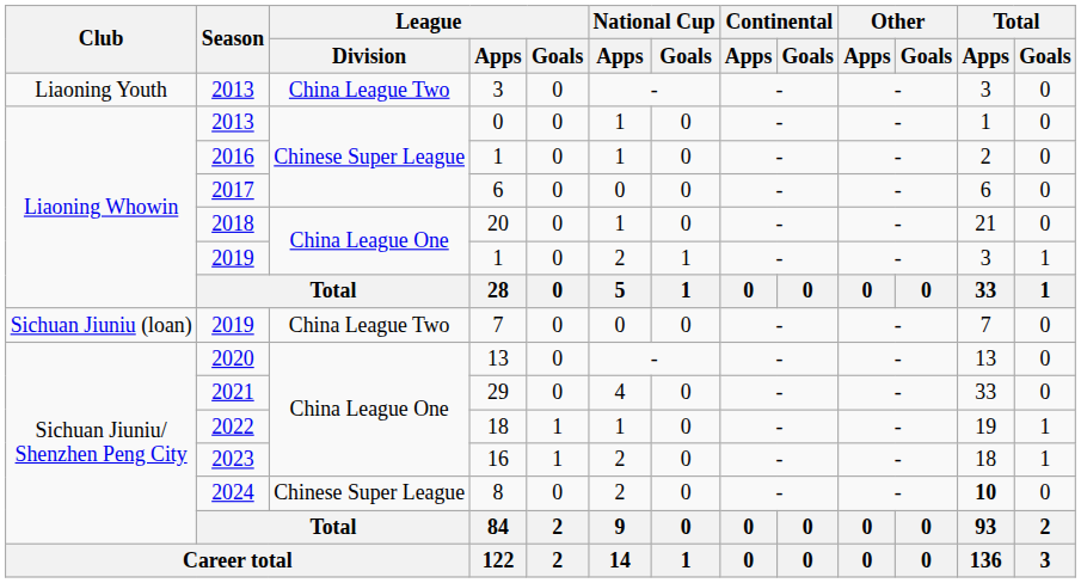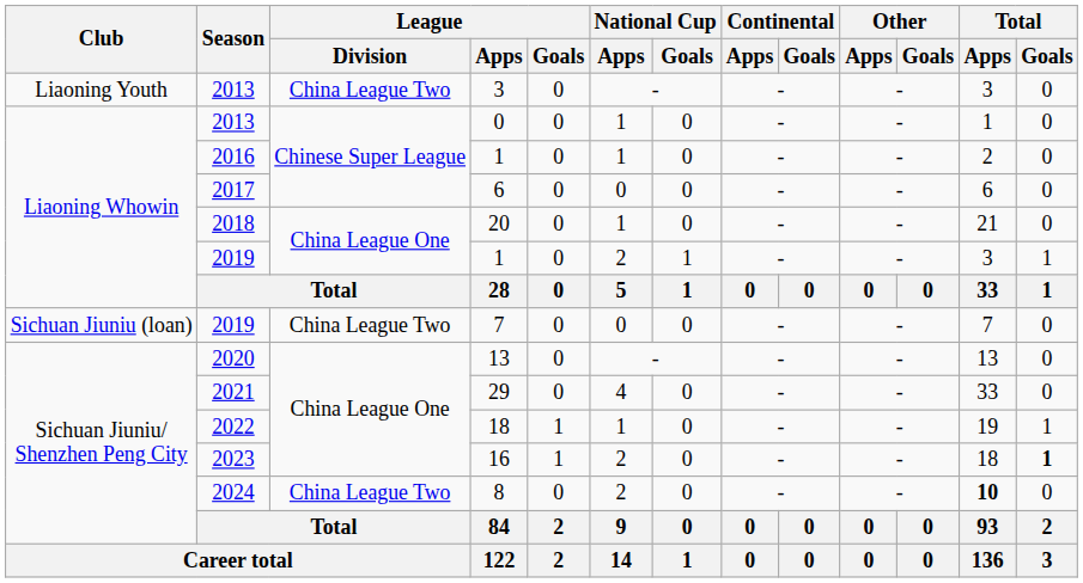 <table class="wikitable" style="text-align: center">
 <tr>
 <th rowspan="2">Club</th>
 <th rowspan="2">Season</th>
 <th colspan="3">League</th>
 <th colspan="2">National Cup</th>
 <th colspan="2">Continental</th>
 <th colspan="2">Other</th>
 <th colspan="2">Total</th>
 </tr>
 <tr>
 <th>Division</th>
 <th>Apps</th>
 <th>Goals</th>
 <th>Apps</th>
 <th>Goals</th>
 <th>Apps</th>
 <th>Goals</th>
 <th>Apps</th>
 <th>Goals</th>
 <th>Apps</th>
 <th>Goals</th>
 </tr>
 <tr>
 <td>Liaoning Youth</td>
 <td><a href='#'>2013</a></td>
 <td><a href='#'>China League Two</a></td>
 <td>3</td>
 <td>0</td>
 <td colspan="2">-</td>
 <td colspan="2">-</td>
 <td colspan="2">-</td>
 <td>3</td>
 <td>0</td>
 </tr>
 <tr>
 <td rowspan=6><a href='#'>Liaoning Whowin</a></td>
 <td><a href='#'>2013</a></td>
 <td rowspan="3"><a href='#'>Chinese Super League</a></td>
 <td>0</td>
 <td>0</td>
 <td>1</td>
 <td>0</td>
 <td colspan="2">-</td>
 <td colspan="2">-</td>
 <td>1</td>
 <td>0</td>
 </tr>
 <tr>
 <td><a href='#'>2016</a></td>
 <td>1</td>
 <td>0</td>
 <td>1</td>
 <td>0</td>
 <td colspan="2">-</td>
 <td colspan="2">-</td>
 <td>2</td>
 <td>0</td>
 </tr>
 <tr>
 <td><a href='#'>2017</a></td>
 <td>6</td>
 <td>0</td>
 <td>0</td>
 <td>0</td>
 <td colspan="2">-</td>
 <td colspan="2">-</td>
 <td>6</td>
 <td>0</td>
 </tr>
 <tr>
 <td><a href='#'>2018</a></td>
 <td rowspan="2"><a href='#'>China League One</a></td>
 <td>20</td>
 <td>0</td>
 <td>1</td>
 <td>0</td>
 <td colspan="2">-</td>
 <td colspan="2">-</td>
 <td>21</td>
 <td>0</td>
 </tr>
 <tr>
 <td><a href='#'>2019</a></td>
 <td>1</td>
 <td>0</td>
 <td>2</td>
 <td>1</td>
 <td colspan="2">-</td>
 <td colspan="2">-</td>
 <td>3</td>
 <td>1</td>
 </tr>
 <tr>
 <th colspan=2>Total</th>
 <th>28</th>
 <th>0</th>
 <th>5</th>
 <th>1</th>
 <th>0</th>
 <th>0</th>
 <th>0</th>
 <th>0</th>
 <th>33</th>
 <th>1</th>
 </tr>
 <tr>
 <td><a href='#'>Sichuan Jiuniu</a> (loan)</td>
 <td><a href='#'>2019</a></td>
 <td>China League Two</td>
 <td>7</td>
 <td>0</td>
 <td>0</td>
 <td>0</td>
 <td colspan="2">-</td>
 <td colspan="2">-</td>
 <td>7</td>
 <td>0</td>
 </tr>
 <tr>
 <td rowspan=6>Sichuan Jiuniu/<br><a href='#'>Shenzhen Peng City</a></td>
 <td><a href='#'>2020</a></td>
 <td rowspan="4">China League One</td>
 <td>13</td>
 <td>0</td>
 <td colspan="2">-</td>
 <td colspan="2">-</td>
 <td colspan="2">-</td>
 <td>13</td>
 <td>0</td>
 </tr>
 <tr>
 <td><a href='#'>2021</a></td>
 <td>29</td>
 <td>0</td>
 <td>4</td>
 <td>0</td>
 <td colspan="2">-</td>
 <td colspan="2">-</td>
 <td>33</td>
 <td>0</td>
 </tr>
 <tr>
 <td><a href='#'>2022</a></td>
 <td>18</td>
 <td>1</td>
 <td>1</td>
 <td>0</td>
 <td colspan="2">-</td>
 <td colspan="2">-</td>
 <td>19</td>
 <td>1</td>
 </tr>
 <tr>
 <td><a href='#'>2023</a></td>
 <td>16</td>
 <td>1</td>
 <td>2</td>
 <td>0</td>
 <td colspan="2">-</td>
 <td colspan="2">-</td>
 <td>18</td>
-<td>1</td>
+<td><strong>1</strong></td>
 </tr>
 <tr>
 <td><a href='#'>2024</a></td>
-<td>Chinese Super League</td>
+<td><a href='#'>China League Two</a></td>
 <td>8</td>
 <td>0</td>
 <td>2</td>
 <td>0</td>
 <td colspan="2">-</td>
 <td colspan="2">-</td>
 <td><strong>10</strong></td>
 <td>0</td>
 </tr>
 <tr>
 <th colspan=2>Total</th>
 <th>84</th>
 <th>2</th>
 <th>9</th>
 <th>0</th>
 <th>0</th>
 <th>0</th>
 <th>0</th>
 <th>0</th>
 <th>93</th>
 <th>2</th>
 </tr>
 <tr>
 <th colspan=3>Career total</th>
 <th>122</th>
 <th>2</th>
 <th>14</th>
 <th>1</th>
 <th>0</th>
 <th>0</th>
 <th>0</th>
 <th>0</th>
 <th>136</th>
 <th>3</th>
 </tr>
 </table>
